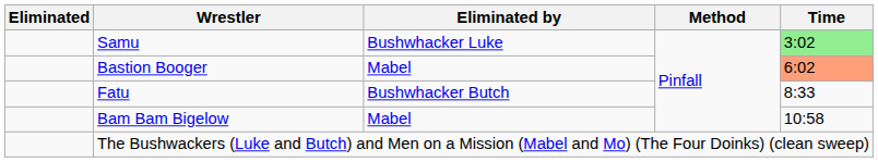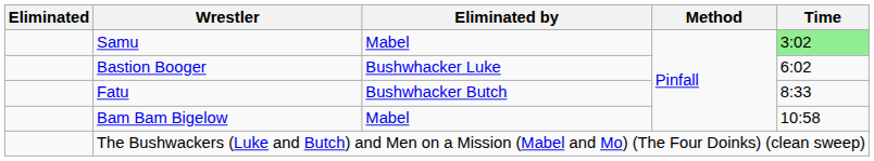 <table class="wikitable sortable">
 <tr>
 <th>Eliminated</th>
 <th>Wrestler</th>
 <th>Eliminated by</th>
 <th>Method</th>
 <th>Time</th>
 </tr>
 <tr>
 <td></td>
 <td><a href='#'>Samu</a></td>
-<td><a href='#'>Bushwhacker Luke</a></td>
+<td><a href='#'>Mabel</a></td>
 <td rowspan="4"><a href='#'>Pinfall</a></td>
 <td style="background: lightgreen;">3:02</td>
 </tr>
 <tr>
 <td></td>
 <td><a href='#'>Bastion Booger</a></td>
-<td><a href='#'>Mabel</a></td>
-<td style="background: lightsalmon;">6:02</td>
+<td><a href='#'>Bushwhacker Luke</a></td>
+<td>6:02</td>
 </tr>
 <tr>
 <td></td>
 <td><a href='#'>Fatu</a></td>
 <td><a href='#'>Bushwhacker Butch</a></td>
 <td>8:33</td>
 </tr>
 <tr>
 <td></td>
 <td><a href='#'>Bam Bam Bigelow</a></td>
 <td><a href='#'>Mabel</a></td>
 <td>10:58</td>
 </tr>
 <tr>
 <td></td>
 <td colspan="4">The Bushwackers (<a href='#'>Luke</a> and <a href='#'>Butch</a>) and Men on a Mission (<a href='#'>Mabel</a> and <a href='#'>Mo</a>) (The Four Doinks) (clean sweep)</td>
 </tr>
 </table>
